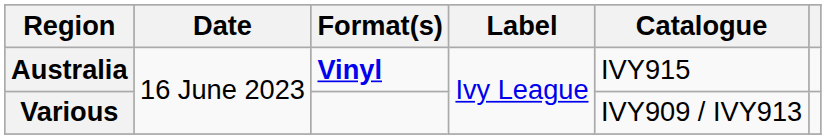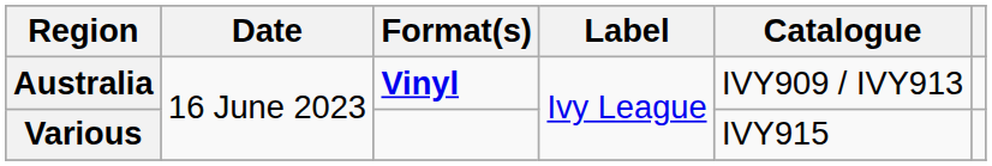 <table class="wikitable plainrowheaders">
 <tr>
 <th scope="col">Region</th>
 <th scope="col">Date</th>
 <th scope="col">Format(s)</th>
 <th scope="col">Label</th>
 <th scope="col">Catalogue</th>
 <th scope="col"></th>
 </tr>
 <tr>
 <th scope="row">Australia</th>
 <td rowspan="2">16 June 2023</td>
 <td><strong><a href='#'>Vinyl</a></strong></td>
 <td rowspan="2"><a href='#'>Ivy League</a></td>
-<td>IVY915</td>
+<td>IVY909 / IVY913</td>
 <td></td>
 </tr>
 <tr>
 <th scope="row">Various</th>
 <td></td>
-<td>IVY909 / IVY913</td>
+<td>IVY915</td>
 <td></td>
 </tr>
 </table>
